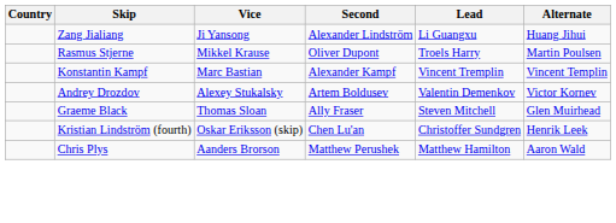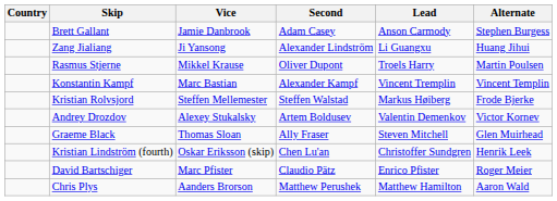 <table class="wikitable" border="1">
 <tr>
 <th>Country</th>
 <th>Skip</th>
 <th>Vice</th>
 <th>Second</th>
 <th>Lead</th>
 <th>Alternate</th>
+</tr>
+<tr>
+<td></td>
+<td><a href='#'>Brett Gallant</a></td>
+<td><a href='#'>Jamie Danbrook</a></td>
+<td><a href='#'>Adam Casey</a></td>
+<td><a href='#'>Anson Carmody</a></td>
+<td><a href='#'>Stephen Burgess</a></td>
 </tr>
 <tr>
 <td></td>
 <td><a href='#'>Zang Jialiang</a></td>
 <td><a href='#'>Ji Yansong</a></td>
 <td><a href='#'>Alexander Lindström</a></td>
 <td><a href='#'>Li Guangxu</a></td>
 <td><a href='#'>Huang Jihui</a></td>
 </tr>
 <tr>
 <td></td>
 <td><a href='#'>Rasmus Stjerne</a></td>
 <td><a href='#'>Mikkel Krause</a></td>
 <td><a href='#'>Oliver Dupont</a></td>
 <td><a href='#'>Troels Harry</a></td>
 <td><a href='#'>Martin Poulsen</a></td>
 </tr>
 <tr>
 <td></td>
 <td><a href='#'>Konstantin Kampf</a></td>
 <td><a href='#'>Marc Bastian</a></td>
 <td><a href='#'>Alexander Kampf</a></td>
 <td><a href='#'>Vincent Tremplin</a></td>
 <td><a href='#'>Vincent Templin</a></td>
 </tr>
 <tr>
 <td></td>
+<td><a href='#'>Kristian Rolvsjord</a></td>
+<td><a href='#'>Steffen Mellemester</a></td>
+<td><a href='#'>Steffen Walstad</a></td>
+<td><a href='#'>Markus Høiberg</a></td>
+<td><a href='#'>Frode Bjerke</a></td>
+</tr>
+<tr>
+<td></td>
 <td><a href='#'>Andrey Drozdov</a></td>
 <td><a href='#'>Alexey Stukalsky</a></td>
 <td><a href='#'>Artem Boldusev</a></td>
 <td><a href='#'>Valentin Demenkov</a></td>
 <td><a href='#'>Victor Kornev</a></td>
 </tr>
 <tr>
 <td></td>
 <td><a href='#'>Graeme Black</a></td>
 <td><a href='#'>Thomas Sloan</a></td>
 <td><a href='#'>Ally Fraser</a></td>
 <td><a href='#'>Steven Mitchell</a></td>
 <td><a href='#'>Glen Muirhead</a></td>
 </tr>
 <tr>
 <td></td>
 <td><a href='#'>Kristian Lindström</a> (fourth)</td>
 <td><a href='#'>Oskar Eriksson</a> (skip)</td>
 <td><a href='#'>Chen Lu'an</a></td>
 <td><a href='#'>Christoffer Sundgren</a></td>
 <td><a href='#'>Henrik Leek</a></td>
 </tr>
 <tr>
 <td></td>
+<td><a href='#'>David Bartschiger</a></td>
+<td><a href='#'>Marc Pfister</a></td>
+<td><a href='#'>Claudio Pätz</a></td>
+<td><a href='#'>Enrico Pfister</a></td>
+<td><a href='#'>Roger Meier</a></td>
+</tr>
+<tr>
+<td></td>
 <td><a href='#'>Chris Plys</a></td>
 <td><a href='#'>Aanders Brorson</a></td>
 <td><a href='#'>Matthew Perushek</a></td>
 <td><a href='#'>Matthew Hamilton</a></td>
 <td><a href='#'>Aaron Wald</a></td>
 </tr>
 </table>
